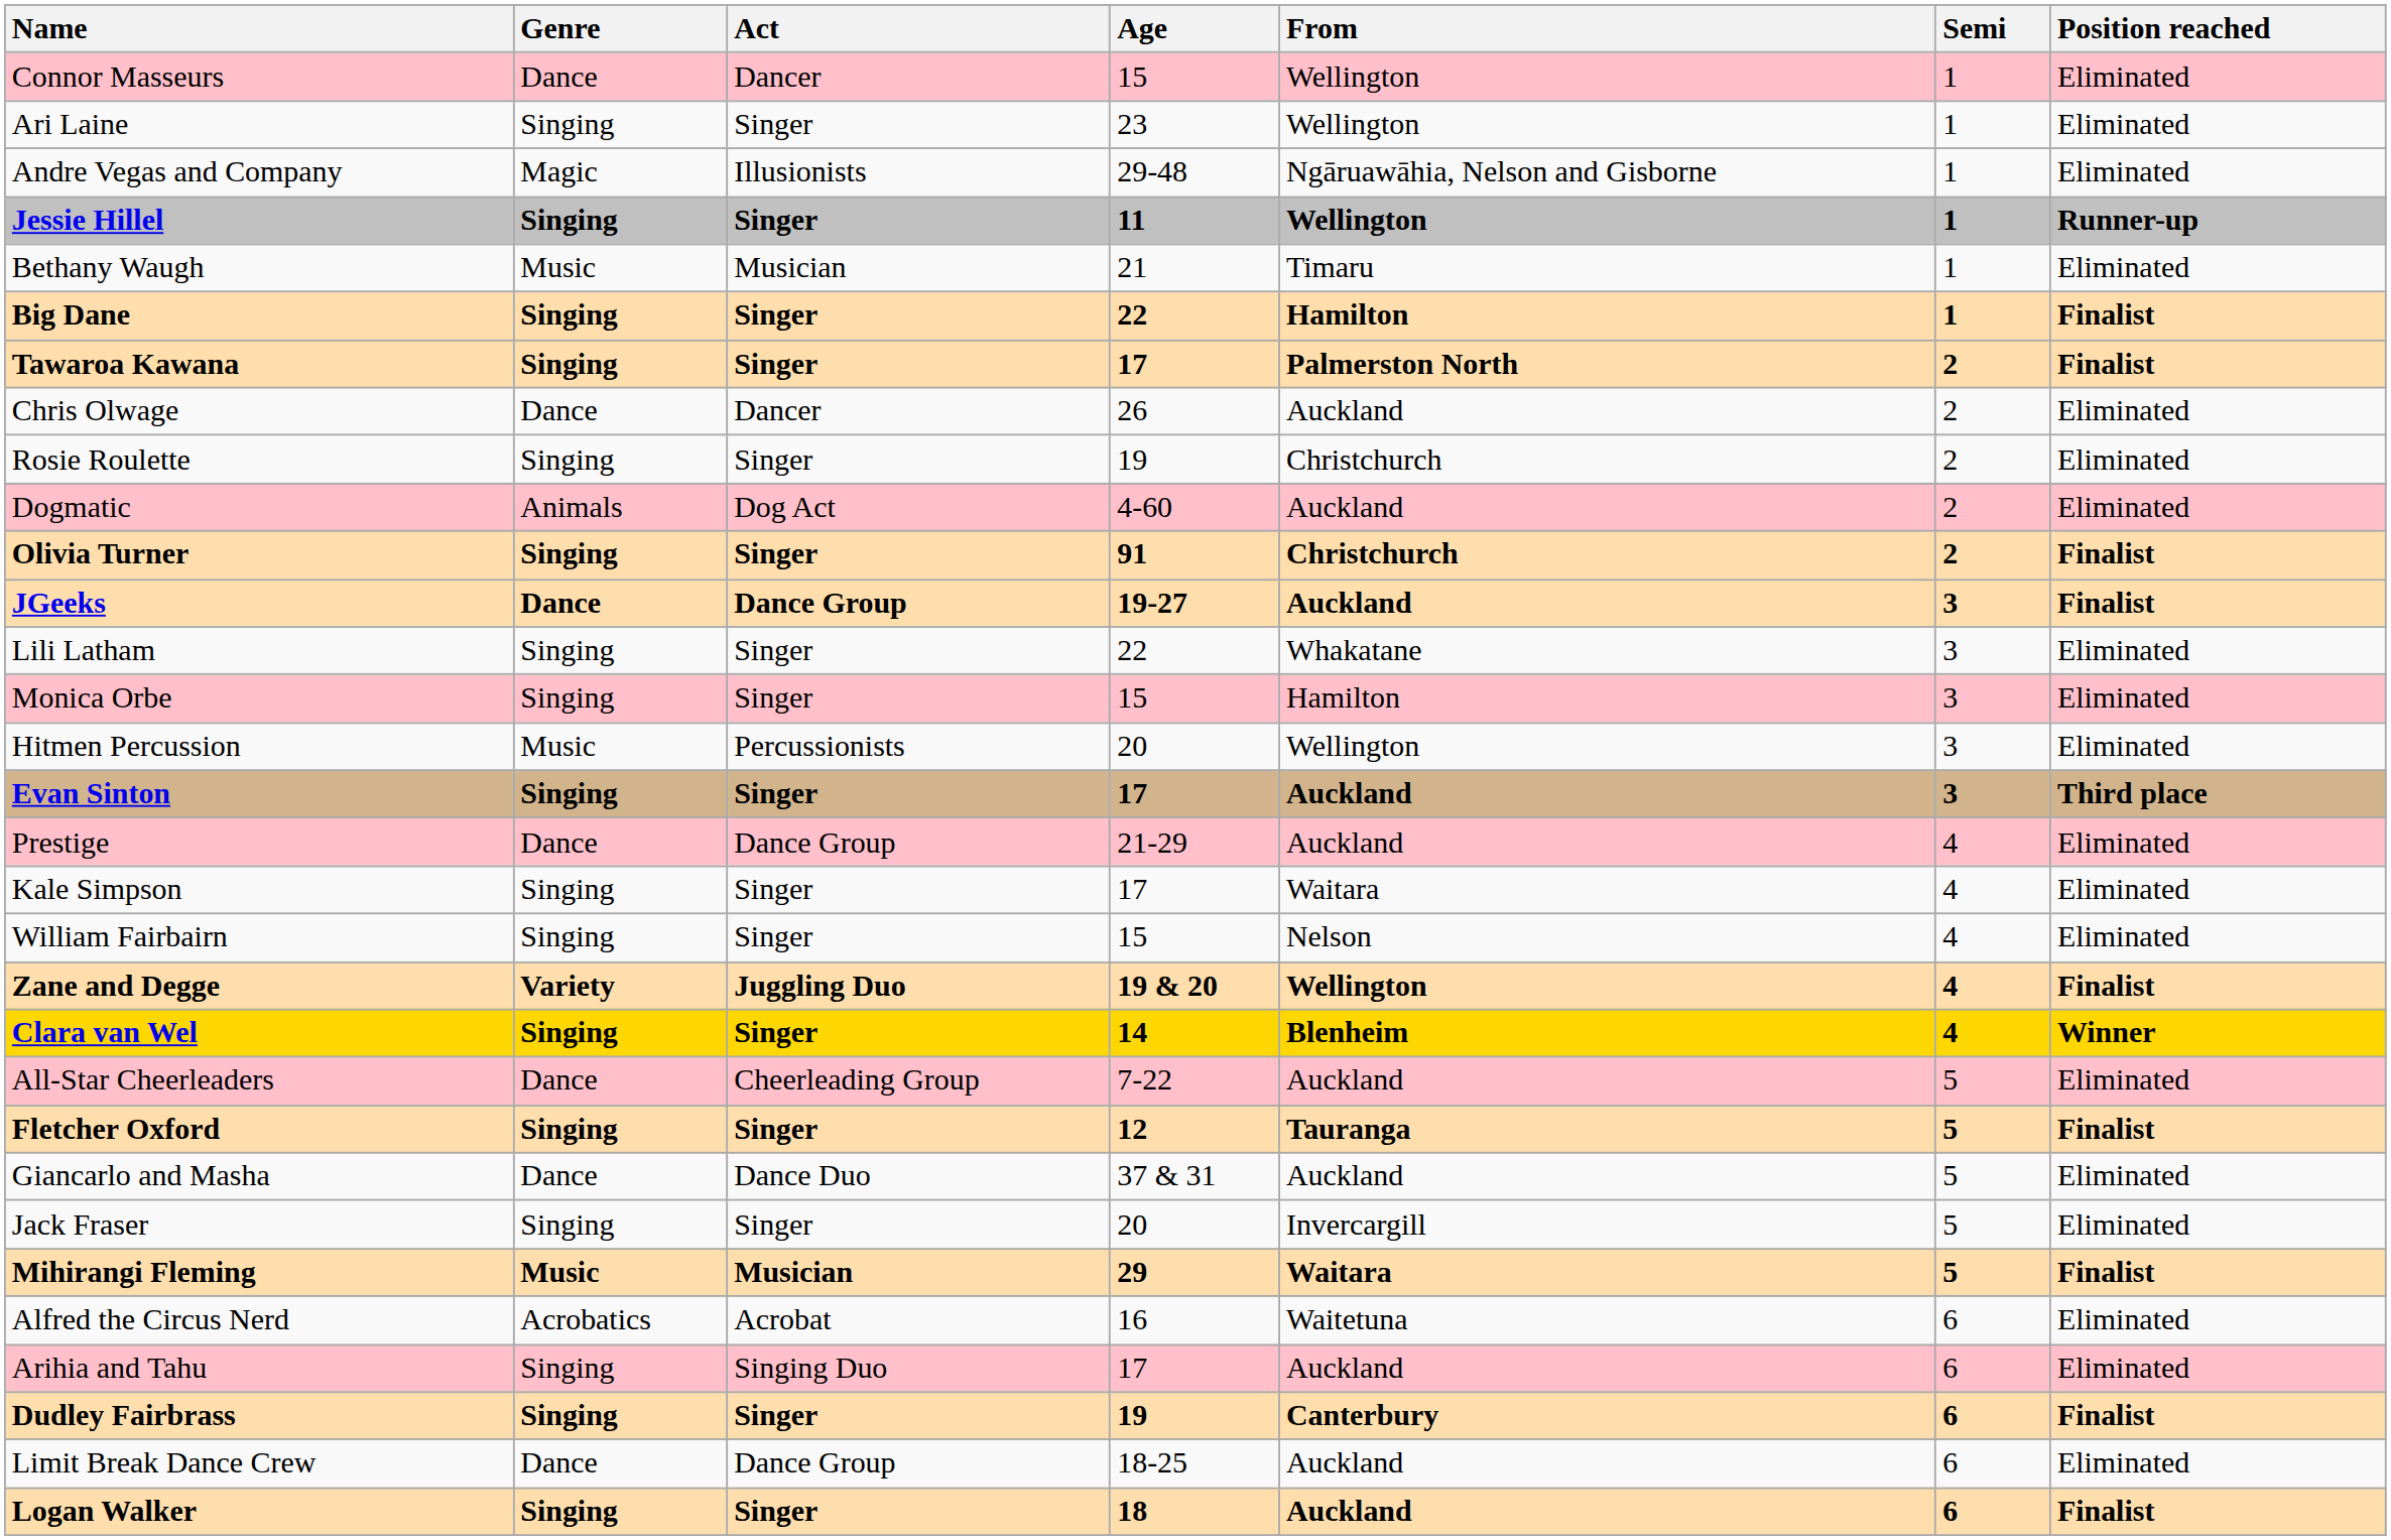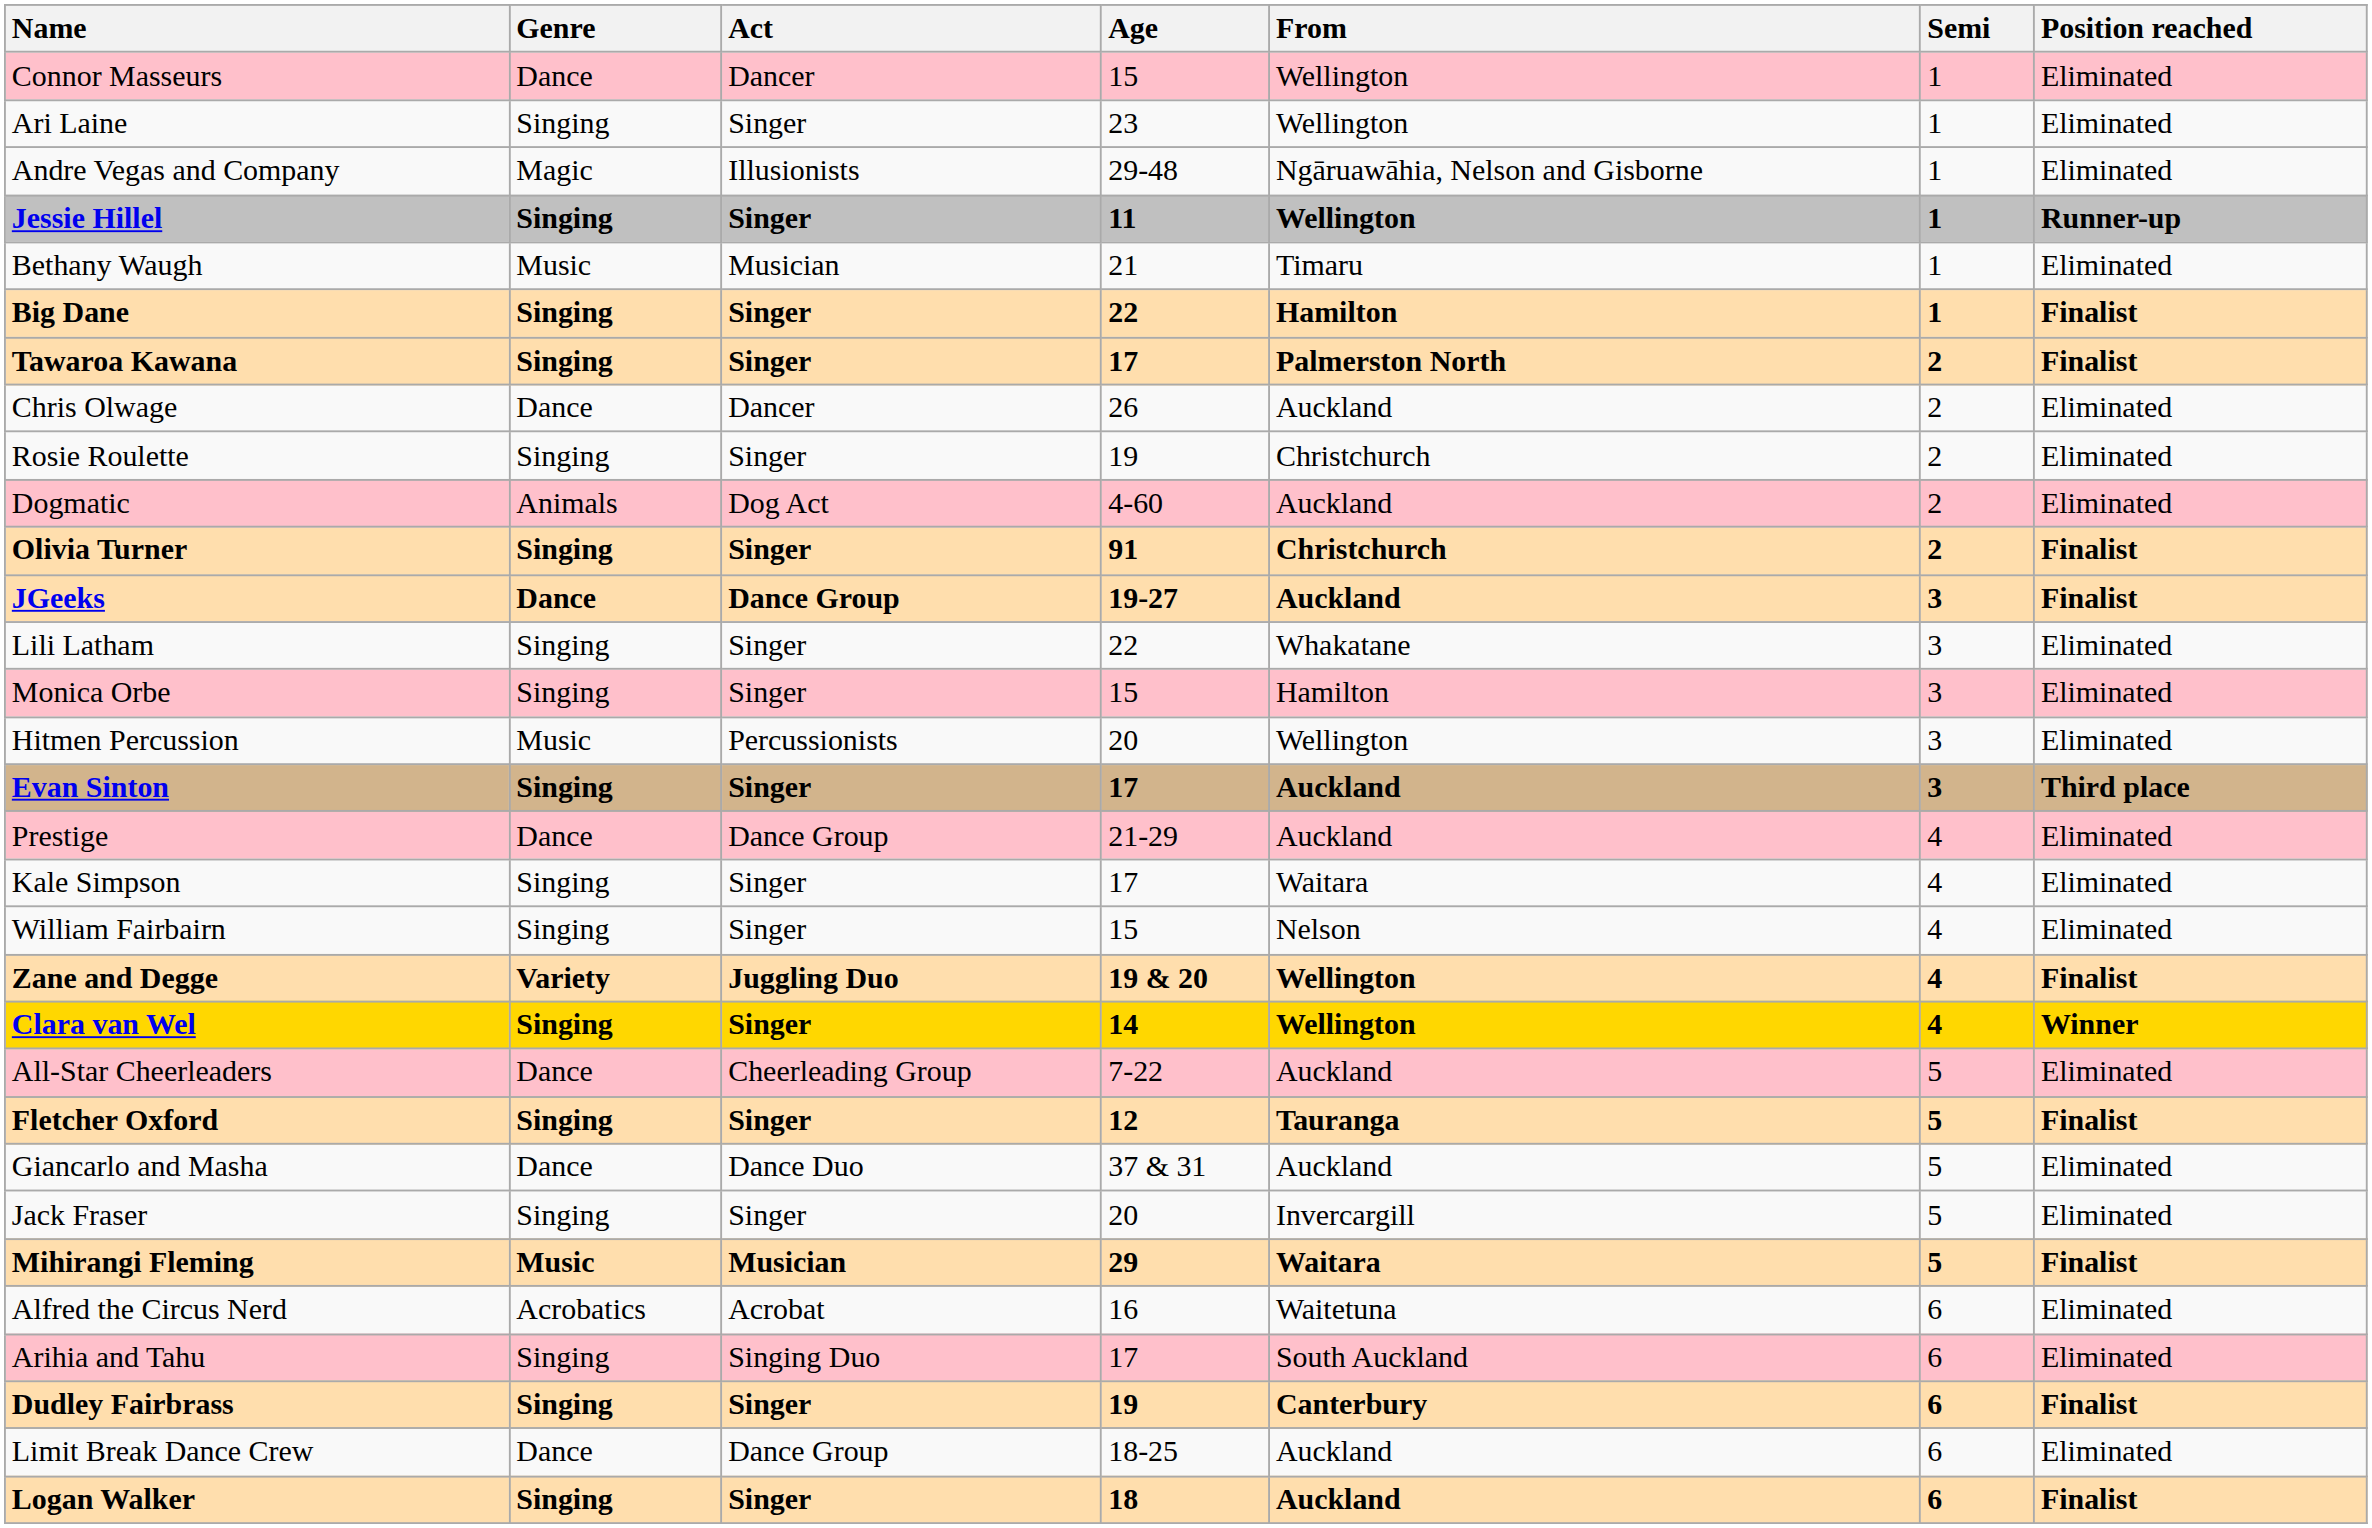 <table class="wikitable sortable" style="width:100%;">
 <tr valign="top">
 <th style="text-align:left">Name</th>
 <th style="text-align:left">Genre</th>
 <th style="text-align:left">Act</th>
 <th style="text-align:left">Age</th>
 <th style="text-align:left">From</th>
 <th style="text-align:left">Semi</th>
 <th style="text-align:left">Position reached</th>
 </tr>
 <tr style="background:Pink;">
 <td>Connor Masseurs</td>
 <td>Dance</td>
 <td>Dancer</td>
 <td>15</td>
 <td>Wellington</td>
 <td>1</td>
 <td>Eliminated</td>
 </tr>
 <tr>
 <td>Ari Laine</td>
 <td>Singing</td>
 <td>Singer</td>
 <td>23</td>
 <td>Wellington</td>
 <td>1</td>
 <td>Eliminated</td>
 </tr>
 <tr>
 <td>Andre Vegas and Company</td>
 <td>Magic</td>
 <td>Illusionists</td>
 <td>29-48</td>
 <td>Ngāruawāhia, Nelson and Gisborne</td>
 <td>1</td>
 <td>Eliminated</td>
 </tr>
 <tr style="background:Silver;">
 <td><strong><a href='#'>Jessie Hillel</a></strong></td>
 <td><strong>Singing</strong></td>
 <td><strong>Singer</strong></td>
 <td><strong>11</strong></td>
 <td><strong>Wellington</strong></td>
 <td><strong>1</strong></td>
 <td><strong>Runner-up</strong></td>
 </tr>
 <tr>
 <td>Bethany Waugh</td>
 <td>Music</td>
 <td>Musician</td>
 <td>21</td>
 <td>Timaru</td>
 <td>1</td>
 <td>Eliminated</td>
 </tr>
 <tr style="background:NavajoWhite;">
 <td><strong>Big Dane</strong></td>
 <td><strong>Singing</strong></td>
 <td><strong>Singer</strong></td>
 <td><strong>22</strong></td>
 <td><strong>Hamilton</strong></td>
 <td><strong>1</strong></td>
 <td><strong>Finalist</strong></td>
 </tr>
 <tr style="background:NavajoWhite;">
 <td><strong>Tawaroa Kawana</strong></td>
 <td><strong>Singing</strong></td>
 <td><strong>Singer</strong></td>
 <td><strong>17</strong></td>
 <td><strong>Palmerston North</strong></td>
 <td><strong>2</strong></td>
 <td><strong>Finalist</strong></td>
 </tr>
 <tr>
 <td>Chris Olwage</td>
 <td>Dance</td>
 <td>Dancer</td>
 <td>26</td>
 <td>Auckland</td>
 <td>2</td>
 <td>Eliminated</td>
 </tr>
 <tr>
 <td>Rosie Roulette</td>
 <td>Singing</td>
 <td>Singer</td>
 <td>19</td>
 <td>Christchurch</td>
 <td>2</td>
 <td>Eliminated</td>
 </tr>
 <tr style="background:Pink;">
 <td>Dogmatic</td>
 <td>Animals</td>
 <td>Dog Act</td>
 <td>4-60</td>
 <td>Auckland</td>
 <td>2</td>
 <td>Eliminated</td>
 </tr>
 <tr style="background:NavajoWhite;">
 <td><strong>Olivia Turner</strong></td>
 <td><strong>Singing</strong></td>
 <td><strong>Singer</strong></td>
 <td><strong>91</strong></td>
 <td><strong>Christchurch</strong></td>
 <td><strong>2</strong></td>
 <td><strong>Finalist</strong></td>
 </tr>
 <tr style="background:NavajoWhite;">
 <td><a href='#'><strong>JGeeks</strong></a></td>
 <td><strong>Dance</strong></td>
 <td><strong>Dance Group</strong></td>
 <td><strong>19-27</strong></td>
 <td><strong>Auckland</strong></td>
 <td><strong>3</strong></td>
 <td><strong>Finalist</strong></td>
 </tr>
 <tr>
 <td>Lili Latham</td>
 <td>Singing</td>
 <td>Singer</td>
 <td>22</td>
 <td>Whakatane</td>
 <td>3</td>
 <td>Eliminated</td>
 </tr>
 <tr style="background:Pink;">
 <td>Monica Orbe</td>
 <td>Singing</td>
 <td>Singer</td>
 <td>15</td>
 <td>Hamilton</td>
 <td>3</td>
 <td>Eliminated</td>
 </tr>
 <tr>
 <td>Hitmen Percussion</td>
 <td>Music</td>
 <td>Percussionists</td>
 <td>20</td>
 <td>Wellington</td>
 <td>3</td>
 <td>Eliminated</td>
 </tr>
 <tr style="background:Tan;">
 <td><strong><a href='#'>Evan Sinton</a></strong></td>
 <td><strong>Singing</strong></td>
 <td><strong>Singer</strong></td>
 <td><strong>17</strong></td>
 <td><strong>Auckland</strong></td>
 <td><strong>3</strong></td>
 <td><strong>Third place</strong></td>
 </tr>
 <tr style="background:Pink;">
 <td>Prestige</td>
 <td>Dance</td>
 <td>Dance Group</td>
 <td>21-29</td>
 <td>Auckland</td>
 <td>4</td>
 <td>Eliminated</td>
 </tr>
 <tr>
 <td>Kale Simpson</td>
 <td>Singing</td>
 <td>Singer</td>
 <td>17</td>
 <td>Waitara</td>
 <td>4</td>
 <td>Eliminated</td>
 </tr>
 <tr>
 <td>William Fairbairn</td>
 <td>Singing</td>
 <td>Singer</td>
 <td>15</td>
 <td>Nelson</td>
 <td>4</td>
 <td>Eliminated</td>
 </tr>
 <tr style="background:NavajoWhite;">
 <td><strong>Zane and Degge</strong></td>
 <td><strong>Variety</strong></td>
 <td><strong>Juggling Duo</strong></td>
 <td><strong>19 & 20</strong></td>
 <td><strong>Wellington</strong></td>
 <td><strong>4</strong></td>
 <td><strong>Finalist</strong></td>
 </tr>
 <tr style="background:Gold;">
 <td><strong><a href='#'>Clara van Wel</a></strong></td>
 <td><strong>Singing</strong></td>
 <td><strong>Singer</strong></td>
 <td><strong>14</strong></td>
-<td><strong>Blenheim</strong></td>
+<td><strong>Wellington</strong></td>
 <td><strong>4</strong></td>
 <td><strong>Winner</strong></td>
 </tr>
 <tr style="background:Pink;">
 <td>All-Star Cheerleaders</td>
 <td>Dance</td>
 <td>Cheerleading Group</td>
 <td>7-22</td>
 <td>Auckland</td>
 <td>5</td>
 <td>Eliminated</td>
 </tr>
 <tr style="background:NavajoWhite;">
 <td><strong>Fletcher Oxford</strong></td>
 <td><strong>Singing</strong></td>
 <td><strong>Singer</strong></td>
 <td><strong>12</strong></td>
 <td><strong>Tauranga</strong></td>
 <td><strong>5</strong></td>
 <td><strong>Finalist</strong></td>
 </tr>
 <tr>
 <td>Giancarlo and Masha</td>
 <td>Dance</td>
 <td>Dance Duo</td>
 <td>37 & 31</td>
 <td>Auckland</td>
 <td>5</td>
 <td>Eliminated</td>
 </tr>
 <tr>
 <td>Jack Fraser</td>
 <td>Singing</td>
 <td>Singer</td>
 <td>20</td>
 <td>Invercargill</td>
 <td>5</td>
 <td>Eliminated</td>
 </tr>
 <tr style="background:NavajoWhite;">
 <td><strong>Mihirangi Fleming</strong></td>
 <td><strong>Music</strong></td>
 <td><strong>Musician</strong></td>
 <td><strong>29</strong></td>
 <td><strong>Waitara</strong></td>
 <td><strong>5</strong></td>
 <td><strong>Finalist</strong></td>
 </tr>
 <tr>
 <td>Alfred the Circus Nerd</td>
 <td>Acrobatics</td>
 <td>Acrobat</td>
 <td>16</td>
 <td>Waitetuna</td>
 <td>6</td>
 <td>Eliminated</td>
 </tr>
 <tr style="background:Pink;">
 <td>Arihia and Tahu</td>
 <td>Singing</td>
 <td>Singing Duo</td>
 <td>17</td>
-<td>Auckland</td>
+<td>South Auckland</td>
 <td>6</td>
 <td>Eliminated</td>
 </tr>
 <tr style="background:NavajoWhite;">
 <td><strong>Dudley Fairbrass</strong></td>
 <td><strong>Singing</strong></td>
 <td><strong>Singer</strong></td>
 <td><strong>19</strong></td>
 <td><strong>Canterbury</strong></td>
 <td><strong>6</strong></td>
 <td><strong>Finalist</strong></td>
 </tr>
 <tr>
 <td>Limit Break Dance Crew</td>
 <td>Dance</td>
 <td>Dance Group</td>
 <td>18-25</td>
 <td>Auckland</td>
 <td>6</td>
 <td>Eliminated</td>
 </tr>
 <tr style="background:NavajoWhite;">
 <td><strong>Logan Walker</strong></td>
 <td><strong>Singing</strong></td>
 <td><strong>Singer</strong></td>
 <td><strong>18</strong></td>
 <td><strong>Auckland</strong></td>
 <td><strong>6</strong></td>
 <td><strong>Finalist</strong></td>
 </tr>
 <tr>
 </tr>
 </table>
